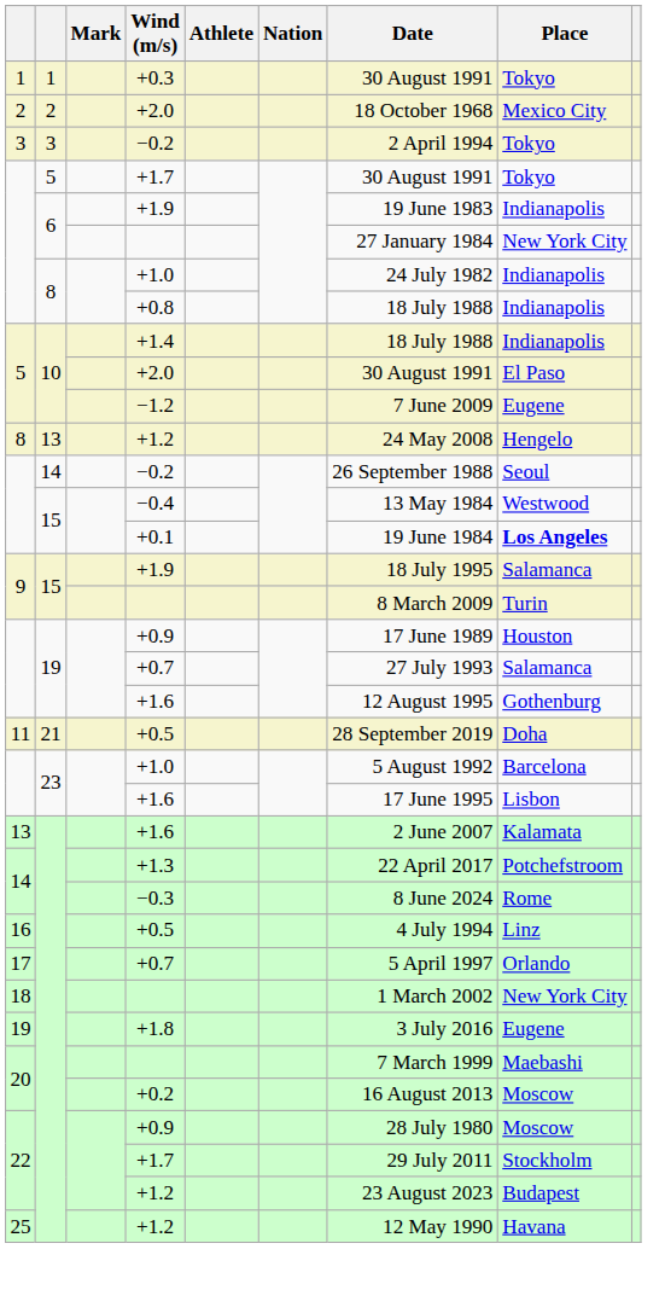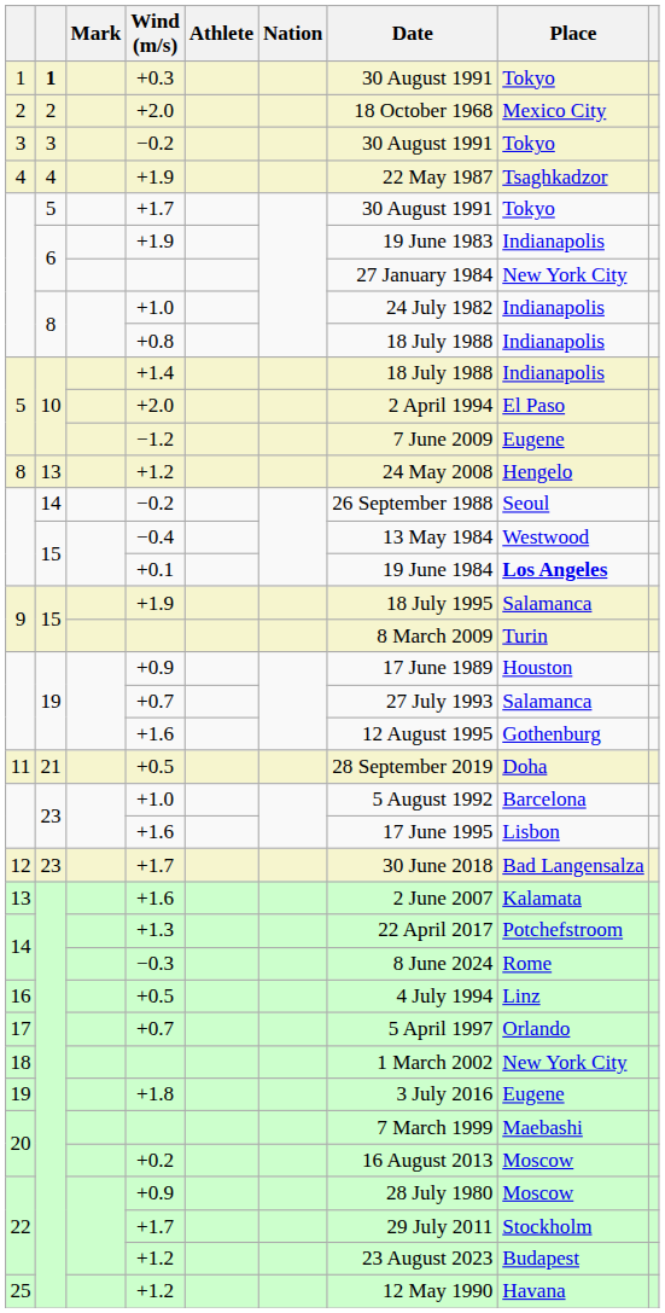 <table class="wikitable sortable">
 <tr>
 <th></th>
 <th></th>
 <th>Mark</th>
 <th>Wind<br>(m/s)</th>
 <th>Athlete</th>
 <th>Nation</th>
 <th>Date</th>
 <th>Place</th>
 <th class="unsortable"></th>
 </tr>
 <tr bgcolor="#f6F5CE">
 <td align="center">1</td>
-<td align="center">1</td>
+<td align="center"><strong>1</strong></td>
 <td></td>
 <td align="center">+0.3</td>
 <td></td>
 <td></td>
 <td align="right">30 August 1991</td>
 <td><a href='#'>Tokyo</a></td>
 <td></td>
 </tr>
 <tr bgcolor="#f6F5CE">
 <td align="center">2</td>
 <td align="center">2</td>
 <td> </td>
 <td align="center">+2.0</td>
 <td></td>
 <td></td>
 <td align="right">18 October 1968</td>
 <td><a href='#'>Mexico City</a></td>
 <td></td>
 </tr>
 <tr bgcolor="#f6F5CE">
 <td align="center">3</td>
 <td align="center">3</td>
 <td></td>
 <td align="center">−0.2</td>
 <td></td>
 <td></td>
-<td align="right">2 April 1994</td>
+<td align="right">30 August 1991</td>
 <td><a href='#'>Tokyo</a></td>
+<td></td>
+</tr>
+<tr bgcolor="#f6F5CE">
+<td align="center">4</td>
+<td align="center">4</td>
+<td> </td>
+<td align="center">+1.9</td>
+<td></td>
+<td></td>
+<td align="right">22 May 1987</td>
+<td><a href='#'>Tsaghkadzor</a></td>
 <td></td>
 </tr>
 <tr>
 <td rowspan=5></td>
 <td align="center">5</td>
 <td></td>
 <td align="center">+1.7</td>
 <td></td>
 <td rowspan=5></td>
 <td align="right">30 August 1991</td>
 <td><a href='#'>Tokyo</a></td>
 <td></td>
 </tr>
 <tr>
 <td rowspan=2 align="center">6</td>
 <td></td>
 <td align="center">+1.9</td>
 <td></td>
 <td align="right">19 June 1983</td>
 <td><a href='#'>Indianapolis</a></td>
 <td></td>
 </tr>
 <tr>
 <td> </td>
 <td></td>
 <td></td>
 <td align="right">27 January 1984</td>
 <td><a href='#'>New York City</a></td>
 <td></td>
 </tr>
 <tr>
 <td rowspan=2 align="center">8</td>
 <td rowspan=2></td>
 <td align="center">+1.0</td>
 <td></td>
 <td align="right">24 July 1982</td>
 <td><a href='#'>Indianapolis</a></td>
 <td></td>
 </tr>
 <tr>
 <td align="center">+0.8</td>
 <td></td>
 <td align="right">18 July 1988</td>
 <td><a href='#'>Indianapolis</a></td>
 <td></td>
 </tr>
 <tr bgcolor="#f6F5CE">
 <td rowspan=3 align="center">5</td>
 <td rowspan=3 align="center">10</td>
 <td></td>
 <td align="center">+1.4</td>
 <td></td>
 <td></td>
 <td align="right">18 July 1988</td>
 <td><a href='#'>Indianapolis</a></td>
 <td></td>
 </tr>
 <tr bgcolor="#f6F5CE">
 <td> </td>
 <td align="center">+2.0</td>
 <td></td>
 <td></td>
-<td align="right">30 August 1991</td>
+<td align="right">2 April 1994</td>
 <td><a href='#'>El Paso</a></td>
 <td></td>
 </tr>
 <tr bgcolor="#f6F5CE">
 <td></td>
 <td align="center">−1.2</td>
 <td></td>
 <td></td>
 <td align="right">7 June 2009</td>
 <td><a href='#'>Eugene</a></td>
 <td></td>
 </tr>
 <tr bgcolor="#f6F5CE">
 <td align="center">8</td>
 <td align="center">13</td>
 <td></td>
 <td align="center">+1.2</td>
 <td></td>
 <td></td>
 <td align="right">24 May 2008</td>
 <td><a href='#'>Hengelo</a></td>
 <td></td>
 </tr>
 <tr>
 <td rowspan=3></td>
 <td align="center">14</td>
 <td></td>
 <td align="center">−0.2</td>
 <td></td>
 <td rowspan=3></td>
 <td align="right">26 September 1988</td>
 <td><a href='#'>Seoul</a></td>
 <td></td>
 </tr>
 <tr>
 <td rowspan=2 align="center">15</td>
 <td rowspan=2></td>
 <td align="center">−0.4</td>
 <td></td>
 <td align="right">13 May 1984</td>
 <td><a href='#'>Westwood</a></td>
 <td></td>
 </tr>
 <tr>
 <td align="center">+0.1</td>
 <td></td>
 <td align="right">19 June 1984</td>
 <td><strong><a href='#'>Los Angeles</a></strong></td>
 <td></td>
 </tr>
 <tr bgcolor="#f6F5CE">
 <td rowspan=2 align="center">9</td>
 <td rowspan=2 align="center">15</td>
 <td></td>
 <td align="center">+1.9</td>
 <td></td>
 <td></td>
 <td align="right">18 July 1995</td>
 <td><a href='#'>Salamanca</a></td>
 <td></td>
 </tr>
 <tr bgcolor="#f6F5CE">
 <td> </td>
 <td></td>
 <td></td>
 <td></td>
 <td align="right">8 March 2009</td>
 <td><a href='#'>Turin</a></td>
 <td></td>
 </tr>
 <tr>
 <td rowspan=3></td>
 <td rowspan=3 align="center">19</td>
 <td rowspan=3></td>
 <td align="center">+0.9</td>
 <td></td>
 <td rowspan=3></td>
 <td align="right">17 June 1989</td>
 <td><a href='#'>Houston</a></td>
 <td></td>
 </tr>
 <tr>
 <td align="center">+0.7</td>
 <td></td>
 <td align="right">27 July 1993</td>
 <td><a href='#'>Salamanca</a></td>
 <td></td>
 </tr>
 <tr>
 <td align="center">+1.6</td>
 <td></td>
 <td align="right">12 August 1995</td>
 <td><a href='#'>Gothenburg</a></td>
 <td></td>
 </tr>
 <tr bgcolor="#f6F5CE">
 <td align="center">11</td>
 <td align="center">21</td>
 <td></td>
 <td align="center">+0.5</td>
 <td></td>
 <td></td>
 <td align="right">28 September 2019</td>
 <td><a href='#'>Doha</a></td>
 <td></td>
 </tr>
 <tr>
 <td rowspan=2></td>
 <td rowspan=2 align="center">23</td>
 <td rowspan=2></td>
 <td align="center">+1.0</td>
 <td></td>
 <td rowspan=2></td>
 <td align="right">5 August 1992</td>
 <td><a href='#'>Barcelona</a></td>
 <td></td>
 </tr>
 <tr>
 <td align="center">+1.6</td>
 <td></td>
 <td align="right">17 June 1995</td>
 <td><a href='#'>Lisbon</a></td>
+<td></td>
+</tr>
+<tr bgcolor="#f6F5CE">
+<td align="center">12</td>
+<td align="center">23</td>
+<td></td>
+<td align="center">+1.7</td>
+<td></td>
+<td></td>
+<td align="right">30 June 2018</td>
+<td><a href='#'>Bad Langensalza</a></td>
 <td></td>
 </tr>
 <tr bgcolor=#CCFFCC>
 <td align="center">13</td>
 <td rowspan=13></td>
 <td></td>
 <td align="center">+1.6</td>
 <td></td>
 <td></td>
 <td align="right">2 June 2007</td>
 <td><a href='#'>Kalamata</a></td>
 <td></td>
 </tr>
 <tr bgcolor=#CCFFCC>
 <td rowspan=2 align="center">14</td>
 <td> </td>
 <td align="center">+1.3</td>
 <td></td>
 <td></td>
 <td align="right">22 April 2017</td>
 <td><a href='#'>Potchefstroom</a></td>
 <td></td>
 </tr>
 <tr bgcolor=#CCFFCC>
 <td></td>
 <td align="center">−0.3</td>
 <td></td>
 <td></td>
 <td align="right">8 June 2024</td>
 <td><a href='#'>Rome</a></td>
 <td></td>
 </tr>
 <tr bgcolor=#CCFFCC>
 <td align="center">16</td>
 <td></td>
 <td align="center">+0.5</td>
 <td></td>
 <td></td>
 <td align="right">4 July 1994</td>
 <td><a href='#'>Linz</a></td>
 <td></td>
 </tr>
 <tr bgcolor=#CCFFCC>
 <td align="center">17</td>
 <td></td>
 <td align="center">+0.7</td>
 <td></td>
 <td></td>
 <td align="right">5 April 1997</td>
 <td><a href='#'>Orlando</a></td>
 <td></td>
 </tr>
 <tr bgcolor=#CCFFCC>
 <td align="center">18</td>
 <td> </td>
 <td></td>
 <td></td>
 <td></td>
 <td align="right">1 March 2002</td>
 <td><a href='#'>New York City</a></td>
 <td></td>
 </tr>
 <tr bgcolor=#CCFFCC>
 <td align="center">19</td>
 <td></td>
 <td align="center">+1.8</td>
 <td></td>
 <td></td>
 <td align="right">3 July 2016</td>
 <td><a href='#'>Eugene</a></td>
 <td></td>
 </tr>
 <tr bgcolor=#CCFFCC>
 <td rowspan=2 align="center">20</td>
 <td> </td>
 <td></td>
 <td></td>
 <td></td>
 <td align="right">7 March 1999</td>
 <td><a href='#'>Maebashi</a></td>
 <td></td>
 </tr>
 <tr bgcolor=#CCFFCC>
 <td></td>
 <td align="center">+0.2</td>
 <td></td>
 <td></td>
 <td align="right">16 August 2013</td>
 <td><a href='#'>Moscow</a></td>
 <td></td>
 </tr>
 <tr bgcolor=#CCFFCC>
 <td rowspan=3 align="center">22</td>
 <td rowspan=3></td>
 <td align="center">+0.9</td>
 <td></td>
 <td></td>
 <td align="right">28 July 1980</td>
 <td><a href='#'>Moscow</a></td>
 <td></td>
 </tr>
 <tr bgcolor=#CCFFCC>
 <td align="center">+1.7</td>
 <td></td>
 <td></td>
 <td align="right">29 July 2011</td>
 <td><a href='#'>Stockholm</a></td>
 <td></td>
 </tr>
 <tr bgcolor=#CCFFCC>
 <td align="center">+1.2</td>
 <td></td>
 <td></td>
 <td align="right">23 August 2023</td>
 <td><a href='#'>Budapest</a></td>
 <td></td>
 </tr>
 <tr bgcolor=#CCFFCC>
 <td align="center">25</td>
 <td></td>
 <td align="center">+1.2</td>
 <td></td>
 <td></td>
 <td align="right">12 May 1990</td>
 <td><a href='#'>Havana</a></td>
 <td></td>
 </tr>
 </table>
